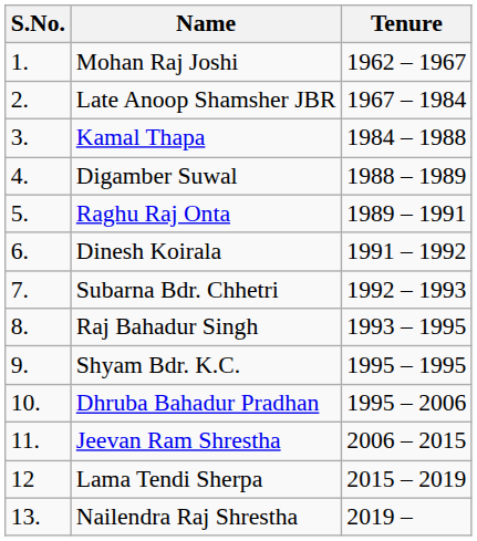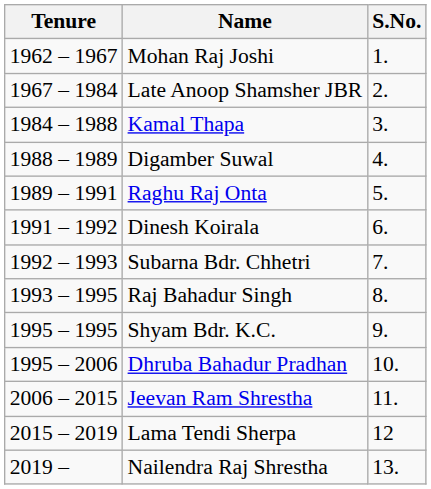 <table class=wikitable>
 <tr>
+<th>Tenure</th>
+<th>Name</th>
 <th>S.No.</th>
-<th>Name</th>
-<th>Tenure</th>
 </tr>
 <tr>
+<td>1962 – 1967</td>
+<td>Mohan Raj Joshi</td>
 <td>1.</td>
-<td>Mohan Raj Joshi</td>
-<td>1962 – 1967</td>
 </tr>
 <tr>
+<td>1967 – 1984</td>
+<td>Late Anoop Shamsher JBR</td>
 <td>2.</td>
-<td>Late Anoop Shamsher JBR</td>
-<td>1967 – 1984</td>
 </tr>
 <tr>
+<td>1984 – 1988</td>
+<td><a href='#'>Kamal Thapa</a></td>
 <td>3.</td>
-<td><a href='#'>Kamal Thapa</a></td>
-<td>1984 – 1988</td>
 </tr>
 <tr>
+<td>1988 – 1989</td>
+<td>Digamber Suwal</td>
 <td>4.</td>
-<td>Digamber Suwal</td>
-<td>1988 – 1989</td>
 </tr>
 <tr>
+<td>1989 – 1991</td>
+<td><a href='#'>Raghu Raj Onta</a></td>
 <td>5.</td>
-<td><a href='#'>Raghu Raj Onta</a></td>
-<td>1989 – 1991</td>
 </tr>
 <tr>
+<td>1991 – 1992</td>
+<td>Dinesh Koirala</td>
 <td>6.</td>
-<td>Dinesh Koirala</td>
-<td>1991 – 1992</td>
 </tr>
 <tr>
+<td>1992 – 1993</td>
+<td>Subarna Bdr. Chhetri</td>
 <td>7.</td>
-<td>Subarna Bdr. Chhetri</td>
-<td>1992 – 1993</td>
 </tr>
 <tr>
+<td>1993 – 1995</td>
+<td>Raj Bahadur Singh</td>
 <td>8.</td>
-<td>Raj Bahadur Singh</td>
-<td>1993 – 1995</td>
 </tr>
 <tr>
+<td>1995 – 1995</td>
+<td>Shyam Bdr. K.C.</td>
 <td>9.</td>
-<td>Shyam Bdr. K.C.</td>
-<td>1995 – 1995</td>
 </tr>
 <tr>
+<td>1995 – 2006</td>
+<td><a href='#'>Dhruba Bahadur Pradhan</a></td>
 <td>10.</td>
-<td><a href='#'>Dhruba Bahadur Pradhan</a></td>
-<td>1995 – 2006</td>
 </tr>
 <tr>
+<td>2006 – 2015</td>
+<td><a href='#'>Jeevan Ram Shrestha</a></td>
 <td>11.</td>
-<td><a href='#'>Jeevan Ram Shrestha</a></td>
-<td>2006 – 2015</td>
 </tr>
 <tr>
+<td>2015 – 2019</td>
+<td>Lama Tendi Sherpa</td>
 <td>12</td>
-<td>Lama Tendi Sherpa</td>
-<td>2015 – 2019</td>
 </tr>
 <tr>
+<td>2019 –</td>
+<td>Nailendra Raj Shrestha</td>
 <td>13.</td>
-<td>Nailendra Raj Shrestha</td>
-<td>2019 –</td>
 </tr>
 </table>
